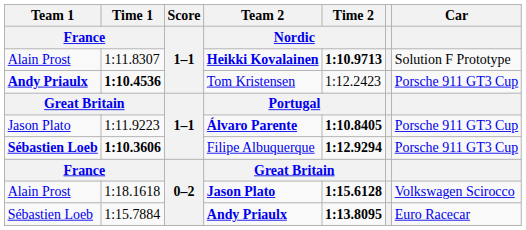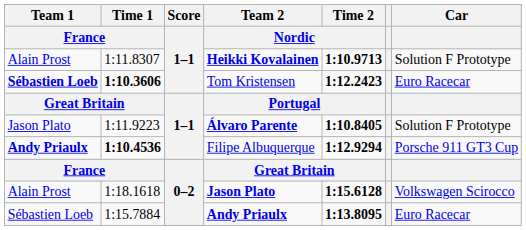 <table class="wikitable">
 <tr>
 <th>Team 1</th>
 <th>Time 1</th>
 <th>Score</th>
 <th>Team 2</th>
 <th>Time 2</th>
 <th></th>
 <th>Car</th>
 </tr>
 <tr>
 <th colspan=2> <a href='#'>France</a></th>
 <th rowspan=3>1–1</th>
 <th colspan=2> <a href='#'>Nordic</a></th>
 <th></th>
 <th></th>
 </tr>
 <tr>
 <td><a href='#'>Alain Prost</a></td>
 <td>1:11.8307</td>
 <td><strong><a href='#'>Heikki Kovalainen</a></strong></td>
 <td><strong>1:10.9713</strong></td>
 <th></th>
 <td>Solution F Prototype</td>
 </tr>
 <tr>
-<td><strong><a href='#'>Andy Priaulx</a></strong></td>
-<td><strong>1:10.4536</strong></td>
+<td><strong><a href='#'>Sébastien Loeb</a></strong></td>
+<td><strong>1:10.3606</strong></td>
 <td><a href='#'>Tom Kristensen</a></td>
-<td>1:12.2423</td>
+<td><strong>1:12.2423</strong></td>
 <th></th>
-<td><a href='#'>Porsche 911 GT3 Cup</a></td>
+<td><a href='#'>Euro Racecar</a></td>
 </tr>
 <tr>
 <th colspan=2> <a href='#'>Great Britain</a></th>
 <th rowspan=3>1–1</th>
 <th colspan=2> <a href='#'>Portugal</a></th>
 <th></th>
 <th></th>
 </tr>
 <tr>
 <td><a href='#'>Jason Plato</a></td>
 <td>1:11.9223</td>
 <td><strong><a href='#'>Álvaro Parente</a></strong></td>
 <td><strong>1:10.8405</strong></td>
 <th></th>
-<td><a href='#'>Porsche 911 GT3 Cup</a></td>
+<td>Solution F Prototype</td>
 </tr>
 <tr>
-<td><strong><a href='#'>Sébastien Loeb</a></strong></td>
-<td><strong>1:10.3606</strong></td>
+<td><strong><a href='#'>Andy Priaulx</a></strong></td>
+<td><strong>1:10.4536</strong></td>
 <td><a href='#'>Filipe Albuquerque</a></td>
 <td><strong>1:12.9294</strong></td>
 <th></th>
 <td><a href='#'>Porsche 911 GT3 Cup</a></td>
 </tr>
 <tr>
 <th colspan=2> <a href='#'>France</a></th>
 <th rowspan=3>0–2</th>
 <th colspan=2> <a href='#'>Great Britain</a></th>
 <th></th>
 <th></th>
 </tr>
 <tr>
 <td><a href='#'>Alain Prost</a></td>
 <td>1:18.1618</td>
 <td><strong><a href='#'>Jason Plato</a></strong></td>
 <td><strong>1:15.6128</strong></td>
 <th></th>
 <td><a href='#'>Volkswagen Scirocco</a></td>
 </tr>
 <tr>
 <td><a href='#'>Sébastien Loeb</a></td>
 <td>1:15.7884</td>
 <td><strong><a href='#'>Andy Priaulx</a></strong></td>
 <td><strong>1:13.8095</strong></td>
 <th></th>
 <td><a href='#'>Euro Racecar</a></td>
 </tr>
 </table>
